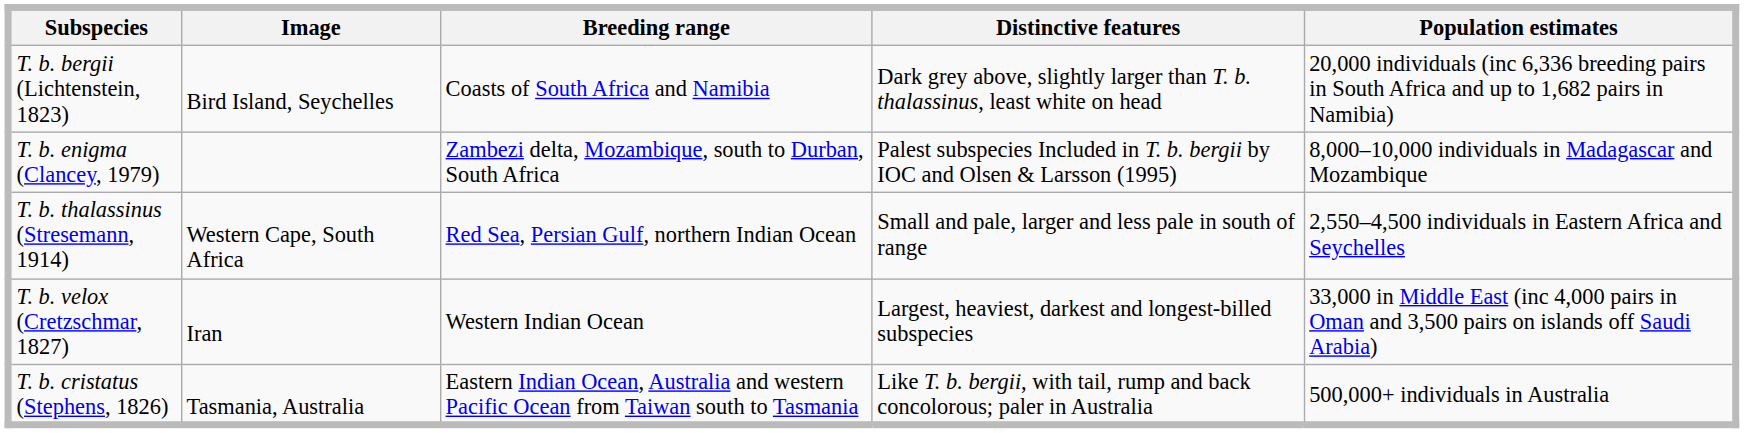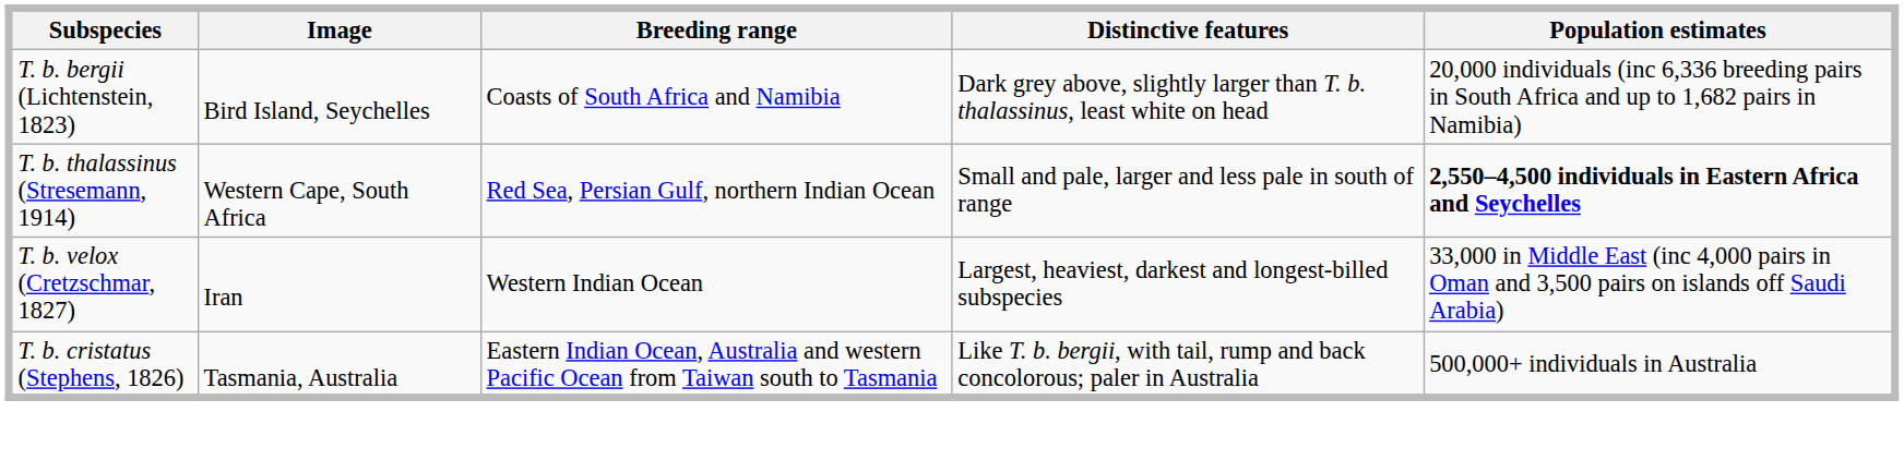 <table width = 98% class="wikitable" style="float: center; border: 5px solid #BBB; margin: .96em 0 0 .9em;">
 <tr>
 <th width=10%>Subspecies</th>
 <th width=15%>Image</th>
 <th width=25%>Breeding range</th>
 <th width=25%>Distinctive features</th>
 <th width=25%>Population estimates</th>
 </tr>
 <tr>
 <td><em>T. b. bergii</em><br>(Lichtenstein, 1823)</td>
 <td> <br>Bird Island, Seychelles</td>
 <td>Coasts of <a href='#'>South Africa</a> and <a href='#'>Namibia</a></td>
 <td>Dark grey above, slightly larger than <em>T. b. thalassinus</em>, least white on head</td>
 <td>20,000 individuals (inc 6,336 breeding pairs in South Africa and up to 1,682 pairs in Namibia)</td>
 </tr>
 <tr>
-<td><em>T. b. enigma</em><br>(<a href='#'>Clancey</a>, 1979)</td>
-<td></td>
-<td><a href='#'>Zambezi</a> delta, <a href='#'>Mozambique</a>, south to <a href='#'>Durban</a>, South Africa</td>
-<td>Palest subspecies Included in <em>T. b. bergii</em> by IOC and Olsen & Larsson (1995)</td>
-<td>8,000–10,000 individuals in <a href='#'>Madagascar</a> and Mozambique</td>
-</tr>
-<tr>
 <td><em>T. b. thalassinus</em><br>(<a href='#'>Stresemann</a>, 1914)</td>
 <td> <br>Western Cape, South Africa</td>
 <td><a href='#'>Red Sea</a>, <a href='#'>Persian Gulf</a>, northern Indian Ocean</td>
 <td>Small and pale, larger and less pale in south of range</td>
-<td>2,550–4,500 individuals in Eastern Africa and <a href='#'>Seychelles</a></td>
+<td><strong>2,550–4,500 individuals in Eastern Africa and <a href='#'>Seychelles</a></strong></td>
 </tr>
 <tr>
 <td><em>T. b. velox</em><br>(<a href='#'>Cretzschmar</a>, 1827)</td>
 <td> <br>Iran</td>
 <td>Western Indian Ocean</td>
 <td>Largest, heaviest, darkest and longest-billed subspecies</td>
 <td>33,000 in <a href='#'>Middle East</a> (inc 4,000 pairs in <a href='#'>Oman</a> and 3,500 pairs on islands off <a href='#'>Saudi Arabia</a>)</td>
 </tr>
 <tr>
 <td><em>T. b. cristatus</em><br>(<a href='#'>Stephens</a>, 1826)</td>
 <td> <br>Tasmania, Australia</td>
 <td>Eastern <a href='#'>Indian Ocean</a>, <a href='#'>Australia</a> and western <a href='#'>Pacific Ocean</a> from <a href='#'>Taiwan</a> south to <a href='#'>Tasmania</a></td>
 <td>Like <em>T. b. bergii</em>, with tail, rump and back concolorous; paler in Australia</td>
 <td>500,000+ individuals in Australia</td>
 </tr>
 <tr>
 </tr>
 </table>
